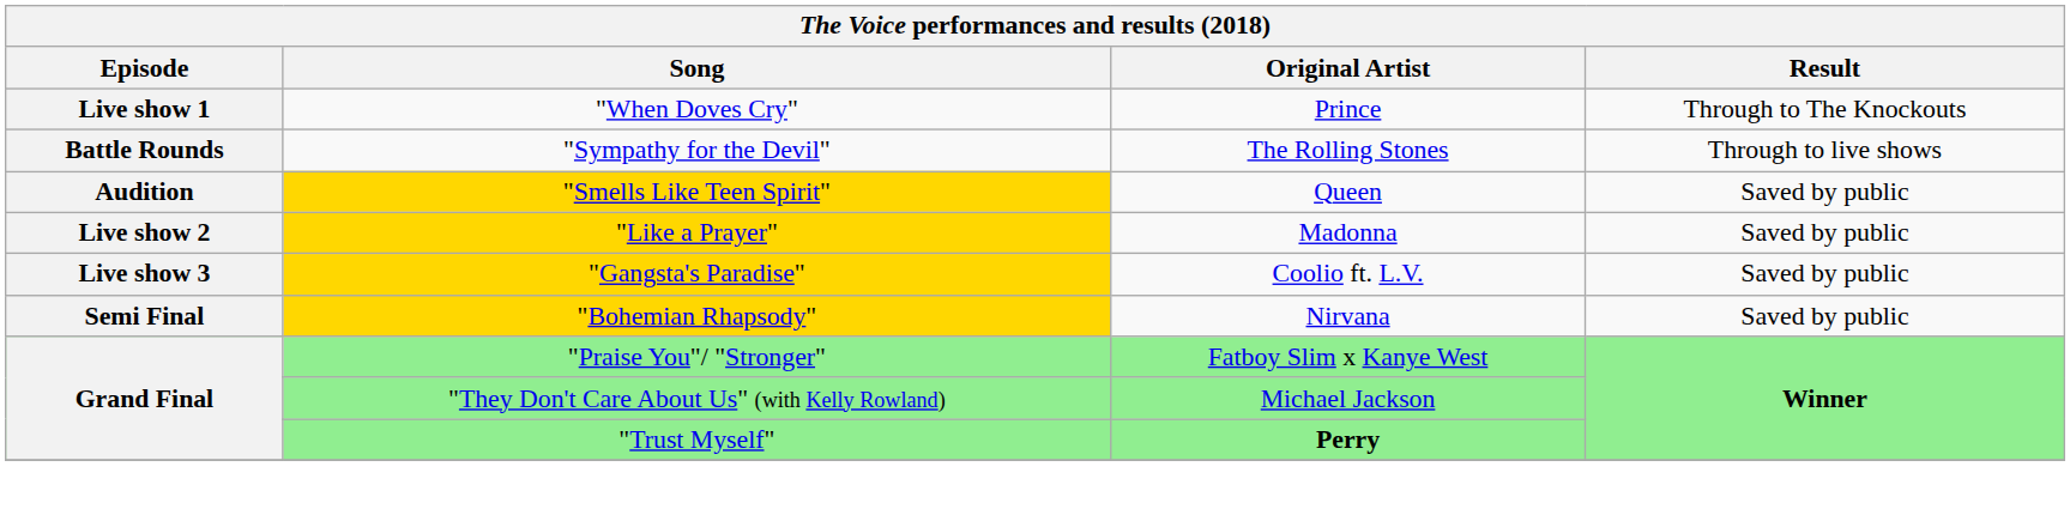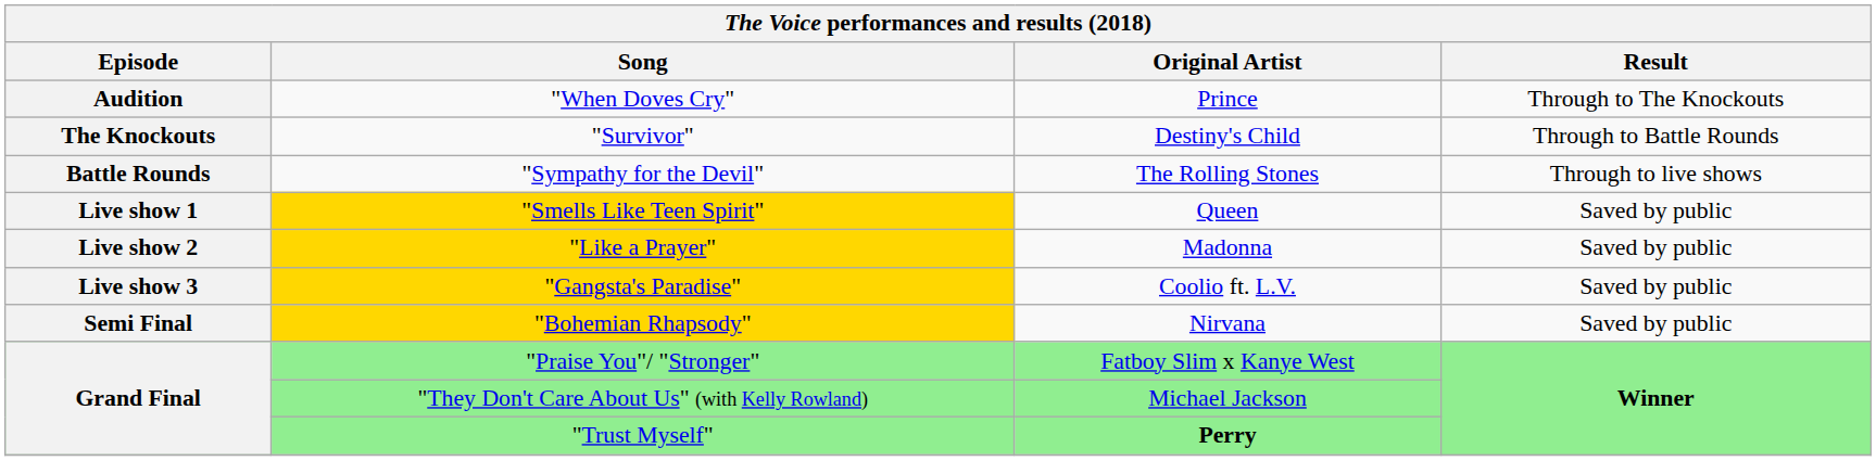 <table class="wikitable collapsible collapsed" style="width:100%; margin:1em auto 1em auto; text-align:center;">
 <tr>
 <th colspan="4"><em>The Voice</em> performances and results (2018)</th>
 </tr>
 <tr>
 <th scope="col">Episode</th>
 <th scope="col">Song</th>
 <th scope="col">Original Artist</th>
 <th scope="col">Result</th>
 </tr>
 <tr>
-<th>Live show 1</th>
+<th>Audition</th>
 <td>"<a href='#'>When Doves Cry</a>"</td>
 <td><a href='#'>Prince</a></td>
 <td>Through to The Knockouts</td>
+</tr>
+<tr>
+<th>The Knockouts</th>
+<td>"<a href='#'>Survivor</a>"</td>
+<td><a href='#'>Destiny's Child</a></td>
+<td>Through to Battle Rounds</td>
 </tr>
 <tr>
 <th>Battle Rounds</th>
 <td>"<a href='#'>Sympathy for the Devil</a>"</td>
 <td><a href='#'>The Rolling Stones</a></td>
 <td>Through to live shows</td>
 </tr>
 <tr>
-<th>Audition</th>
+<th>Live show 1</th>
 <td style="background:gold;">"<a href='#'>Smells Like Teen Spirit</a>"</td>
 <td><a href='#'>Queen</a></td>
 <td>Saved by public</td>
 </tr>
 <tr>
 <th>Live show 2</th>
 <td style="background:gold;">"<a href='#'>Like a Prayer</a>"</td>
 <td><a href='#'>Madonna</a></td>
 <td>Saved by public</td>
 </tr>
 <tr>
 <th>Live show 3</th>
 <td style="background:gold;">"<a href='#'>Gangsta's Paradise</a>"</td>
 <td><a href='#'>Coolio</a> ft. <a href='#'>L.V.</a></td>
 <td>Saved by public</td>
 </tr>
 <tr>
 <th>Semi Final</th>
 <td style="background:gold;">"<a href='#'>Bohemian Rhapsody</a>"</td>
 <td><a href='#'>Nirvana</a></td>
 <td>Saved by public</td>
 </tr>
 <tr style="background:lightgreen;">
 <th rowspan="3">Grand Final</th>
 <td>"<a href='#'>Praise You</a>"/ "<a href='#'>Stronger</a>"</td>
 <td><a href='#'>Fatboy Slim</a> x <a href='#'>Kanye West</a></td>
 <td rowspan="3" style="background:lightgreen;"><strong>Winner</strong></td>
 </tr>
 <tr style="background:lightgreen;">
 <td>"<a href='#'>They Don't Care About Us</a>" <small>(with <a href='#'>Kelly Rowland</a>)</small></td>
 <td><a href='#'>Michael Jackson</a></td>
 </tr>
 <tr style="background:lightgreen;">
 <td>"<a href='#'>Trust Myself</a>"</td>
 <td><strong>Perry</strong></td>
 </tr>
 <tr style="background:lightgreen;">
 </tr>
 </table>
